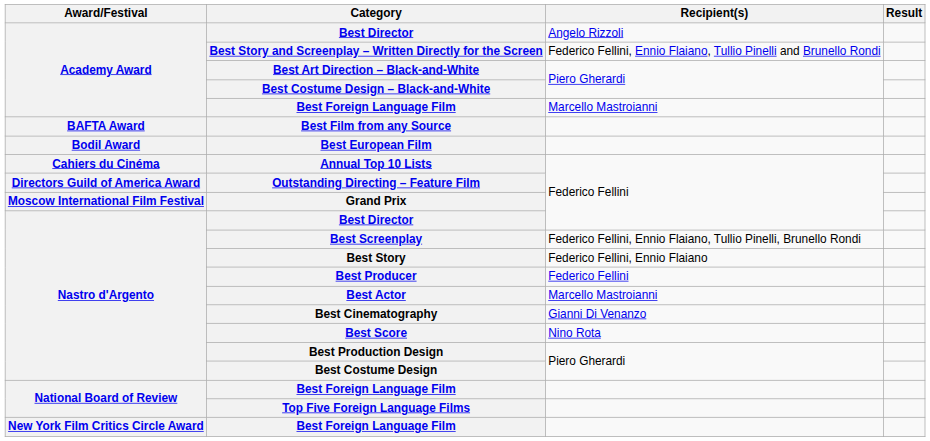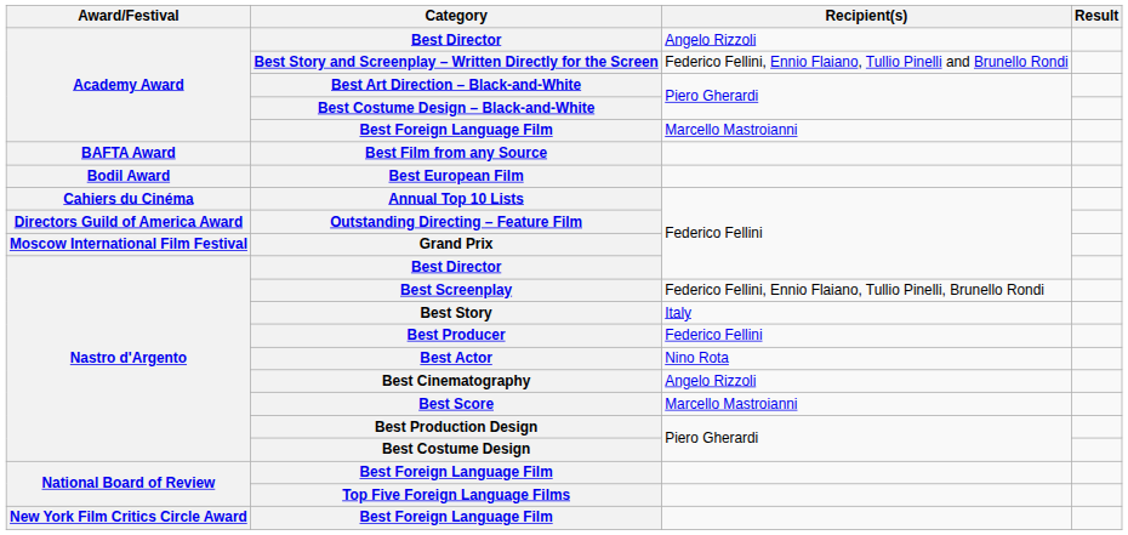 <table class="wikitable plainrowheaders" style="margin:auto; margin:auto;">
 <tr>
 <th>Award/Festival</th>
 <th scope="col">Category</th>
 <th scope="col">Recipient(s)</th>
 <th scope="col">Result</th>
 </tr>
 <tr>
 <th rowspan="5" scope="row"><a href='#'>Academy Award</a></th>
 <th scope="row"><a href='#'>Best Director</a></th>
 <td><a href='#'>Angelo Rizzoli</a></td>
 <td></td>
 </tr>
 <tr>
 <th scope="row"><a href='#'>Best Story and Screenplay – Written Directly for the Screen</a></th>
 <td>Federico Fellini, <a href='#'>Ennio Flaiano</a>, <a href='#'>Tullio Pinelli</a> and <a href='#'>Brunello Rondi</a></td>
 <td></td>
 </tr>
 <tr>
 <th scope="row"><a href='#'>Best Art Direction – Black-and-White</a></th>
 <td rowspan="2"><a href='#'>Piero Gherardi</a></td>
 <td></td>
 </tr>
 <tr>
 <th scope="row"><a href='#'>Best Costume Design – Black-and-White</a></th>
 <td></td>
 </tr>
 <tr>
 <th scope="row"><a href='#'>Best Foreign Language Film</a></th>
 <td><a href='#'>Marcello Mastroianni</a></td>
 <td></td>
 </tr>
 <tr>
 <th scope="row"><a href='#'>BAFTA Award</a></th>
 <th scope="row"><a href='#'>Best Film from any Source</a></th>
 <td></td>
 <td></td>
 </tr>
 <tr>
 <th scope="row"><a href='#'>Bodil Award</a></th>
 <th scope="row"><a href='#'>Best European Film</a></th>
 <td></td>
 <td></td>
 </tr>
 <tr>
 <th scope="row"><a href='#'>Cahiers du Cinéma</a></th>
 <th scope="row"><a href='#'>Annual Top 10 Lists</a></th>
 <td rowspan="4">Federico Fellini</td>
 <td></td>
 </tr>
 <tr>
 <th scope="row"><a href='#'>Directors Guild of America Award</a></th>
 <th scope="row"><a href='#'>Outstanding Directing – Feature Film</a></th>
 <td></td>
 </tr>
 <tr>
 <th scope="row"><a href='#'>Moscow International Film Festival</a></th>
 <th scope="row">Grand Prix</th>
 <td></td>
 </tr>
 <tr>
 <th scope="row" rowspan="9"><a href='#'>Nastro d'Argento</a></th>
 <th scope="row"><a href='#'>Best Director</a></th>
 <td></td>
 </tr>
 <tr>
 <th scope="row"><a href='#'>Best Screenplay</a></th>
 <td>Federico Fellini, Ennio Flaiano, Tullio Pinelli, Brunello Rondi</td>
 <td></td>
 </tr>
 <tr>
 <th scope="row">Best Story</th>
-<td>Federico Fellini, Ennio Flaiano</td>
+<td><a href='#'>Italy</a></td>
 <td></td>
 </tr>
 <tr>
 <th scope="row"><a href='#'>Best Producer</a></th>
 <td><a href='#'>Federico Fellini</a></td>
 <td></td>
 </tr>
 <tr>
 <th scope="row"><a href='#'>Best Actor</a></th>
-<td><a href='#'>Marcello Mastroianni</a></td>
+<td><a href='#'>Nino Rota</a></td>
 <td></td>
 </tr>
 <tr>
 <th scope="row">Best Cinematography</th>
-<td><a href='#'>Gianni Di Venanzo</a></td>
+<td><a href='#'>Angelo Rizzoli</a></td>
 <td></td>
 </tr>
 <tr>
 <th scope="row"><a href='#'>Best Score</a></th>
-<td><a href='#'>Nino Rota</a></td>
+<td><a href='#'>Marcello Mastroianni</a></td>
 <td></td>
 </tr>
 <tr>
 <th scope="row">Best Production Design</th>
 <td rowspan="2">Piero Gherardi</td>
 <td></td>
 </tr>
 <tr>
 <th scope="row">Best Costume Design</th>
 <td></td>
 </tr>
 <tr>
 <th scope="row" rowspan="2"><a href='#'>National Board of Review</a></th>
 <th scope="row"><a href='#'>Best Foreign Language Film</a></th>
 <td></td>
 <td></td>
 </tr>
 <tr>
 <th scope="row"><a href='#'>Top Five Foreign Language Films</a></th>
 <td></td>
 <td></td>
 </tr>
 <tr>
 <th scope="row"><a href='#'>New York Film Critics Circle Award</a></th>
 <th scope="row"><a href='#'>Best Foreign Language Film</a></th>
 <td></td>
 <td></td>
 </tr>
 </table>
